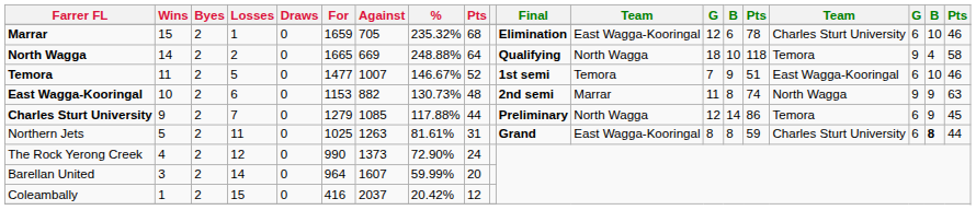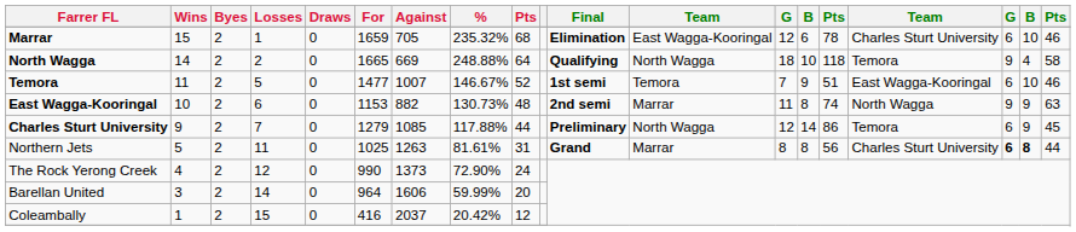 <table class="wikitable" style="font-size: 85%; text-align: left">
 <tr>
 <th style="color:crimson">Farrer FL</th>
 <th style="color:crimson">Wins</th>
 <th style="color:crimson">Byes</th>
 <th style="color:crimson">Losses</th>
 <th style="color:crimson">Draws</th>
 <th style="color:crimson">For</th>
 <th style="color:crimson">Against</th>
 <th style="color:crimson">%</th>
 <th style="color:crimson">Pts</th>
 <th></th>
 <th style="color:green">Final</th>
 <th style="color:green">Team</th>
 <th style="color:green">G</th>
 <th style="color:green">B</th>
 <th style="color:green">Pts</th>
 <th style="color:green">Team</th>
 <th style="color:green">G</th>
 <th style="color:green">B</th>
 <th style="color:green">Pts</th>
 </tr>
 <tr>
 </tr>
 <tr>
 </tr>
 <tr>
 <td><strong>	Marrar	</strong></td>
 <td>15</td>
 <td>2</td>
 <td>1</td>
 <td>0</td>
 <td>1659</td>
 <td>705</td>
 <td>235.32%</td>
 <td>68</td>
 <td></td>
 <td><strong>Elimination</strong></td>
 <td>East Wagga-Kooringal</td>
 <td>12</td>
 <td>6</td>
 <td>78</td>
 <td>Charles Sturt University</td>
 <td>6</td>
 <td>10</td>
 <td>46</td>
 </tr>
 <tr>
 <td><strong>	North Wagga	</strong></td>
 <td>14</td>
 <td>2</td>
 <td>2</td>
 <td>0</td>
 <td>1665</td>
 <td>669</td>
 <td>248.88%</td>
 <td>64</td>
 <td></td>
 <td><strong>Qualifying</strong></td>
 <td>North Wagga</td>
 <td>18</td>
 <td>10</td>
 <td>118</td>
 <td>Temora</td>
 <td>9</td>
 <td>4</td>
 <td>58</td>
 </tr>
 <tr>
 <td><strong>	Temora	</strong></td>
 <td>11</td>
 <td>2</td>
 <td>5</td>
 <td>0</td>
 <td>1477</td>
 <td>1007</td>
 <td>146.67%</td>
 <td>52</td>
 <td></td>
 <td><strong>1st semi</strong></td>
 <td>Temora</td>
 <td>7</td>
 <td>9</td>
 <td>51</td>
 <td>East Wagga-Kooringal</td>
 <td>6</td>
 <td>10</td>
 <td>46</td>
 </tr>
 <tr>
 <td><strong>	East Wagga-Kooringal	</strong></td>
 <td>10</td>
 <td>2</td>
 <td>6</td>
 <td>0</td>
 <td>1153</td>
 <td>882</td>
 <td>130.73%</td>
 <td>48</td>
 <td></td>
 <td><strong>2nd semi</strong></td>
 <td>Marrar</td>
 <td>11</td>
 <td>8</td>
 <td>74</td>
 <td>North Wagga</td>
 <td>9</td>
 <td>9</td>
 <td>63</td>
 </tr>
 <tr>
 <td><strong>	Charles Sturt University	</strong></td>
 <td>9</td>
 <td>2</td>
 <td>7</td>
 <td>0</td>
 <td>1279</td>
 <td>1085</td>
 <td>117.88%</td>
 <td>44</td>
 <td></td>
 <td><strong>Preliminary</strong></td>
 <td>North Wagga</td>
 <td>12</td>
 <td>14</td>
 <td>86</td>
 <td>Temora</td>
 <td>6</td>
 <td>9</td>
 <td>45</td>
 </tr>
 <tr>
 <td>Northern Jets</td>
 <td>5</td>
 <td>2</td>
 <td>11</td>
 <td>0</td>
 <td>1025</td>
 <td>1263</td>
 <td>81.61%</td>
 <td>31</td>
 <td></td>
 <td><strong>Grand</strong></td>
-<td>East Wagga-Kooringal</td>
+<td>Marrar</td>
 <td>8</td>
 <td>8</td>
-<td>59</td>
+<td>56</td>
 <td>Charles Sturt University</td>
-<td>6</td>
+<td><strong>6</strong></td>
 <td><strong>8</strong></td>
 <td>44</td>
 </tr>
 <tr>
 <td>The Rock Yerong Creek</td>
 <td>4</td>
 <td>2</td>
 <td>12</td>
 <td>0</td>
 <td>990</td>
 <td>1373</td>
 <td>72.90%</td>
 <td>24</td>
 <td></td>
 </tr>
 <tr>
 <td>Barellan United</td>
 <td>3</td>
 <td>2</td>
 <td>14</td>
 <td>0</td>
 <td>964</td>
-<td>1607</td>
+<td>1606</td>
 <td>59.99%</td>
 <td>20</td>
 <td></td>
 </tr>
 <tr>
 <td>Coleambally</td>
 <td>1</td>
 <td>2</td>
 <td>15</td>
 <td>0</td>
 <td>416</td>
 <td>2037</td>
 <td>20.42%</td>
 <td>12</td>
 <td></td>
 </tr>
 <tr>
 </tr>
 </table>
